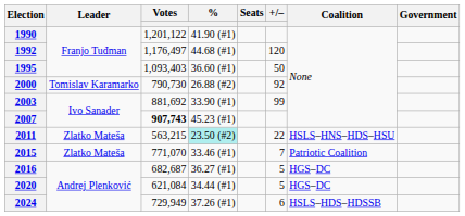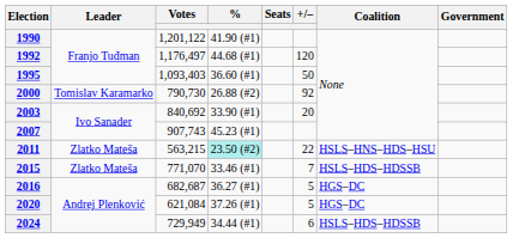 <table class="wikitable" style="text-align:right;">
 <tr>
 <th rowspan=2>Election</th>
 <th rowspan="2">Leader</th>
 <th>Votes</th>
 <th>%</th>
 <th>Seats</th>
 <th>+/–</th>
 <th rowspan="2">Coalition</th>
 <th rowspan=2>Government</th>
 </tr>
 <tr>
 <th colspan=2></th>
 <th colspan=2></th>
 </tr>
 <tr>
 <th><a href='#'>1990</a></th>
 <td rowspan="3" style="text-align:center;"><a href='#'>Franjo Tuđman</a></td>
 <td>1,201,122</td>
 <td>41.90 (#1)</td>
 <td></td>
 <td></td>
 <td rowspan="6" align="left"><em>None</em></td>
 <td></td>
 </tr>
 <tr>
 <th><a href='#'>1992</a></th>
 <td>1,176,497</td>
 <td>44.68 (#1)</td>
 <td></td>
 <td> 120</td>
 <td></td>
 </tr>
 <tr>
 <th><a href='#'>1995</a></th>
 <td>1,093,403</td>
 <td>36.60 (#1)</td>
 <td></td>
 <td> 50</td>
 <td></td>
 </tr>
 <tr>
 <th><a href='#'>2000</a></th>
 <td style="text-align:center;"><a href='#'>Tomislav Karamarko</a></td>
 <td>790,730</td>
 <td>26.88 (#2)</td>
 <td></td>
 <td> 92</td>
 <td></td>
 </tr>
 <tr>
 <th><a href='#'>2003</a></th>
 <td rowspan="2" style="text-align:center;"><a href='#'>Ivo Sanader</a></td>
-<td>881,692</td>
+<td>840,692</td>
 <td>33.90 (#1)</td>
 <td></td>
-<td> 99</td>
+<td> 20</td>
 <td></td>
 </tr>
 <tr>
 <th><a href='#'>2007</a></th>
-<td><strong>907,743</strong></td>
+<td>907,743</td>
 <td>45.23 (#1)</td>
 <td></td>
 <td></td>
 <td></td>
 </tr>
 <tr>
 <th><a href='#'>2011</a></th>
 <td style="text-align:center;"><a href='#'>Zlatko Mateša</a></td>
 <td>563,215</td>
 <td style="background: paleturquoise;">23.50 (#2)</td>
 <td></td>
 <td> 22</td>
 <td align="left"><a href='#'>HSLS</a>–<a href='#'>HNS</a>–<a href='#'>HDS</a>–<a href='#'>HSU</a></td>
 <td></td>
 </tr>
 <tr>
 <th><a href='#'>2015</a></th>
 <td style="text-align:center;"><a href='#'>Zlatko Mateša</a></td>
 <td>771,070</td>
 <td>33.46 (#1)</td>
 <td></td>
 <td> 7</td>
-<td align="left"><a href='#'>Patriotic Coalition</a></td>
+<td align="left"><a href='#'>HSLS</a>–<a href='#'>HDS</a>–<a href='#'>HDSSB</a></td>
 <td></td>
 </tr>
 <tr>
 <th><a href='#'>2016</a></th>
 <td rowspan="3" style="text-align:center;"><a href='#'>Andrej Plenković</a></td>
 <td>682,687</td>
 <td>36.27 (#1)</td>
 <td></td>
 <td> 5</td>
 <td align="left"><a href='#'>HGS</a>–<a href='#'>DC</a></td>
 <td></td>
 </tr>
 <tr>
 <th><a href='#'>2020</a></th>
 <td>621,084</td>
-<td>34.44 (#1)</td>
+<td>37.26 (#1)</td>
 <td></td>
 <td> 5</td>
 <td align="left"><a href='#'>HGS</a>–<a href='#'>DC</a></td>
 <td></td>
 </tr>
 <tr>
 <th><a href='#'>2024</a></th>
 <td>729,949</td>
-<td>37.26 (#1)</td>
+<td>34.44 (#1)</td>
 <td></td>
 <td> 6</td>
 <td align="left"><a href='#'>HSLS</a>–<a href='#'>HDS</a>–<a href='#'>HDSSB</a></td>
 <td></td>
 </tr>
 </table>
